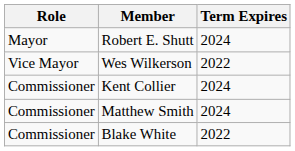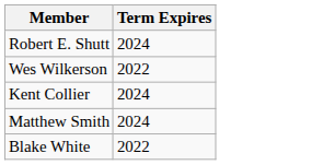 <table class="wikitable">
 <tr>
-<th>Role</th>
 <th>Member</th>
 <th>Term Expires</th>
 </tr>
 <tr>
-<td>Mayor</td>
 <td>Robert E. Shutt</td>
 <td>2024</td>
 </tr>
 <tr>
-<td>Vice Mayor</td>
 <td>Wes Wilkerson</td>
 <td>2022</td>
 </tr>
 <tr>
-<td>Commissioner</td>
 <td>Kent Collier</td>
 <td>2024</td>
 </tr>
 <tr>
-<td>Commissioner</td>
 <td>Matthew Smith</td>
 <td>2024</td>
 </tr>
 <tr>
-<td>Commissioner</td>
 <td>Blake White</td>
 <td>2022</td>
 </tr>
 </table>
